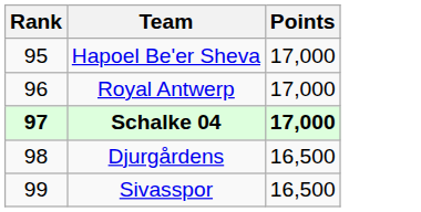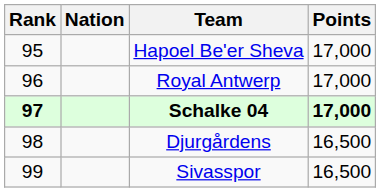 <table class="wikitable" style="text-align: center;">
 <tr>
 <th>Rank</th>
+<th>Nation</th>
 <th>Team</th>
 <th>Points</th>
 </tr>
 <tr>
 <td>95</td>
+<td align="left"></td>
 <td><a href='#'>Hapoel Be'er Sheva</a></td>
 <td>17,000</td>
 </tr>
 <tr>
 <td>96</td>
+<td align="left"></td>
 <td><a href='#'>Royal Antwerp</a></td>
 <td>17,000</td>
 </tr>
 <tr bgcolor="#ddffdd">
 <td><strong>97</strong></td>
+<td align="left"><strong></strong></td>
 <td><strong>Schalke 04</strong></td>
 <td><strong>17,000</strong></td>
 </tr>
 <tr>
 <td>98</td>
+<td align="left"></td>
 <td><a href='#'>Djurgårdens</a></td>
 <td>16,500</td>
 </tr>
 <tr>
 <td>99</td>
+<td align="left"></td>
 <td><a href='#'>Sivasspor</a></td>
 <td>16,500</td>
 </tr>
 </table>
